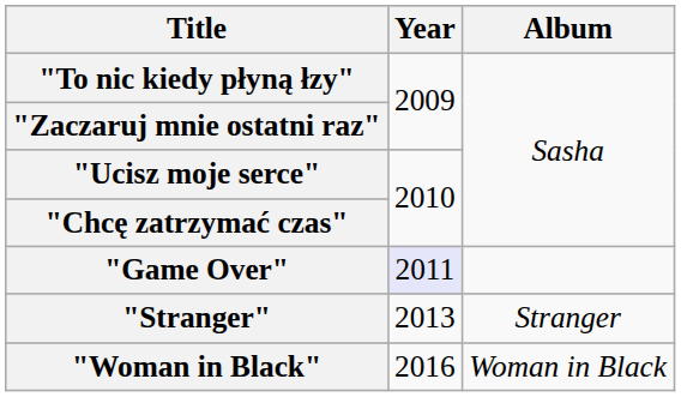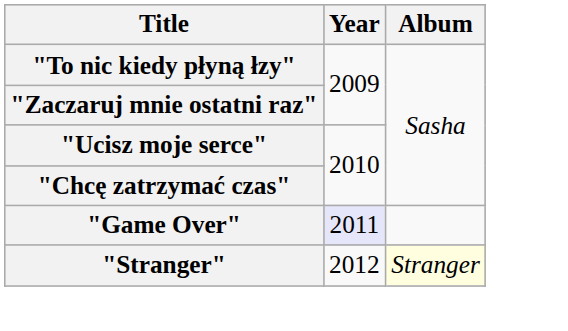 <table class="wikitable plainrowheaders" style="text-align:center;">
 <tr>
 <th scope="col">Title</th>
 <th scope="col">Year</th>
 <th scope="col">Album</th>
 </tr>
 <tr>
 <th scope="row">"To nic kiedy płyną łzy"</th>
 <td rowspan="2">2009</td>
 <td rowspan="4"><em>Sasha</em></td>
 </tr>
 <tr>
 <th scope="row">"Zaczaruj mnie ostatni raz"</th>
 </tr>
 <tr>
 <th scope="row">"Ucisz moje serce"</th>
 <td rowspan="2">2010</td>
 </tr>
 <tr>
 <th scope="row">"Chcę zatrzymać czas"</th>
 </tr>
 <tr>
 <th scope="row">"Game Over"</th>
 <td style="background: lavender;">2011</td>
 <td></td>
 </tr>
 <tr>
 <th scope="row">"Stranger"</th>
-<td>2013</td>
-<td><em>Stranger</em></td>
-</tr>
-<tr>
-<th scope="row">"Woman in Black"</th>
-<td>2016</td>
-<td><em>Woman in Black</em></td>
+<td>2012</td>
+<td style="background: lightyellow;"><em>Stranger</em></td>
 </tr>
 </table>
